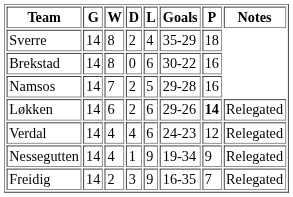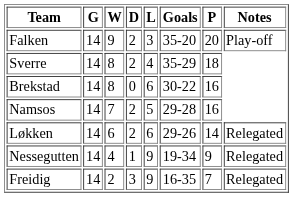 <table border="1" cellpadding="2">
 <tr>
 <th>Team</th>
 <th>G</th>
 <th>W</th>
 <th>D</th>
 <th>L</th>
 <th>Goals</th>
 <th>P</th>
 <th>Notes</th>
+</tr>
+<tr>
+<td>Falken</td>
+<td>14</td>
+<td>9</td>
+<td>2</td>
+<td>3</td>
+<td>35-20</td>
+<td>20</td>
+<td>Play-off</td>
 </tr>
 <tr>
 <td>Sverre</td>
 <td>14</td>
 <td>8</td>
 <td>2</td>
 <td>4</td>
 <td>35-29</td>
 <td>18</td>
 </tr>
 <tr>
 <td>Brekstad</td>
 <td>14</td>
 <td>8</td>
 <td>0</td>
 <td>6</td>
 <td>30-22</td>
 <td>16</td>
 </tr>
 <tr>
 <td>Namsos</td>
 <td>14</td>
 <td>7</td>
 <td>2</td>
 <td>5</td>
 <td>29-28</td>
 <td>16</td>
 </tr>
 <tr>
 <td>Løkken</td>
 <td>14</td>
 <td>6</td>
 <td>2</td>
 <td>6</td>
 <td>29-26</td>
-<td><strong>14</strong></td>
-<td>Relegated</td>
-</tr>
-<tr>
-<td>Verdal</td>
 <td>14</td>
-<td>4</td>
-<td>4</td>
-<td>6</td>
-<td>24-23</td>
-<td>12</td>
 <td>Relegated</td>
 </tr>
 <tr>
 <td>Nessegutten</td>
 <td>14</td>
 <td>4</td>
 <td>1</td>
 <td>9</td>
 <td>19-34</td>
 <td>9</td>
 <td>Relegated</td>
 </tr>
 <tr>
 <td>Freidig</td>
 <td>14</td>
 <td>2</td>
 <td>3</td>
 <td>9</td>
 <td>16-35</td>
 <td>7</td>
 <td>Relegated</td>
 </tr>
 </table>
